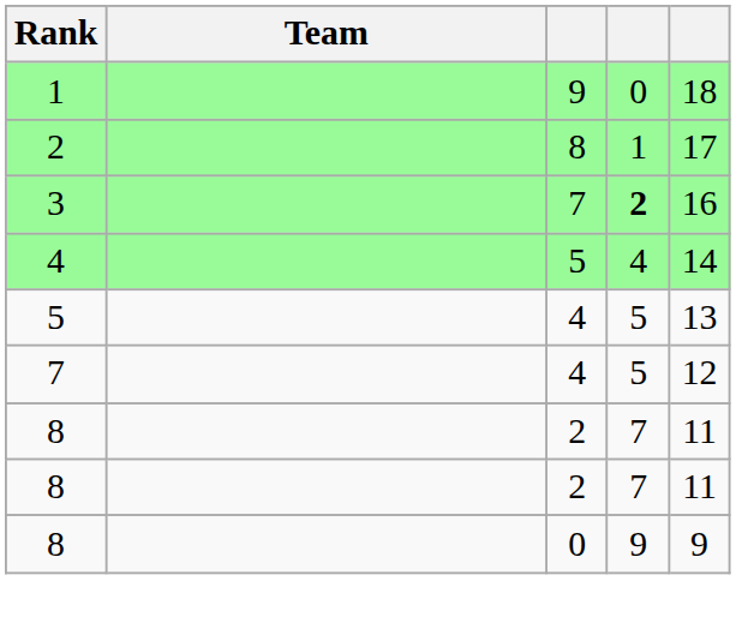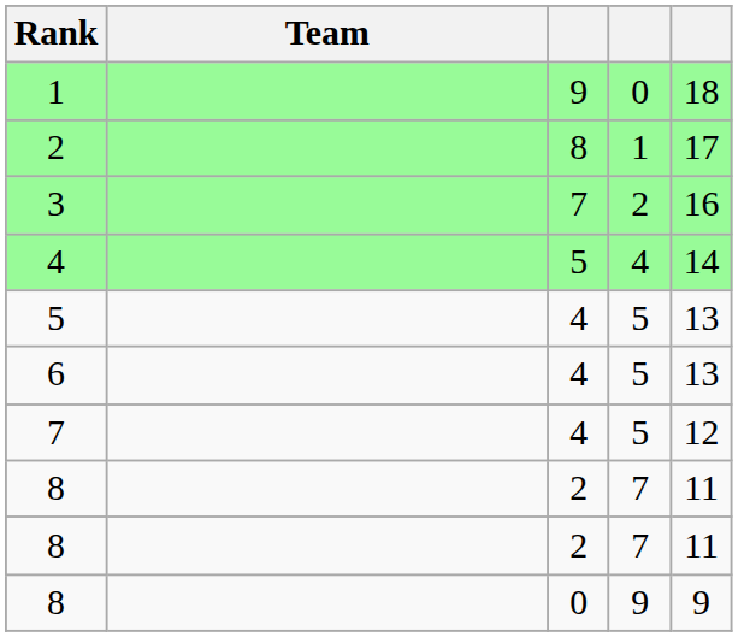 <table class="wikitable" style="text-align:center">
 <tr>
 <th>Rank</th>
 <th style="width:190px;">Team</th>
 <th width=20px></th>
 <th width=20px></th>
 <th width=20px></th>
 </tr>
 <tr bgcolor=98fb98>
 <td>1</td>
 <td align="left"></td>
 <td>9</td>
 <td>0</td>
 <td>18</td>
 </tr>
 <tr bgcolor=98fb98>
 <td>2</td>
 <td align="left"></td>
 <td>8</td>
 <td>1</td>
 <td>17</td>
 </tr>
 <tr bgcolor=98fb98>
 <td>3</td>
 <td align="left"><strong></strong></td>
 <td>7</td>
-<td><strong>2</strong></td>
+<td>2</td>
 <td>16</td>
 </tr>
 <tr bgcolor=98fb98>
 <td>4</td>
 <td align="left"></td>
 <td>5</td>
 <td>4</td>
 <td>14</td>
 </tr>
 <tr bgcolor=>
 <td>5</td>
+<td align="left"></td>
+<td>4</td>
+<td>5</td>
+<td>13</td>
+</tr>
+<tr>
+<td>6</td>
 <td align="left"></td>
 <td>4</td>
 <td>5</td>
 <td>13</td>
 </tr>
 <tr>
 <td>7</td>
 <td align="left"></td>
 <td>4</td>
 <td>5</td>
 <td>12</td>
 </tr>
 <tr>
 <td>8</td>
 <td align="left"></td>
 <td>2</td>
 <td>7</td>
 <td>11</td>
 </tr>
 <tr>
 <td>8</td>
 <td align="left"></td>
 <td>2</td>
 <td>7</td>
 <td>11</td>
 </tr>
 <tr>
 <td>8</td>
 <td align="left"></td>
 <td>0</td>
 <td>9</td>
 <td>9</td>
 </tr>
 </table>
